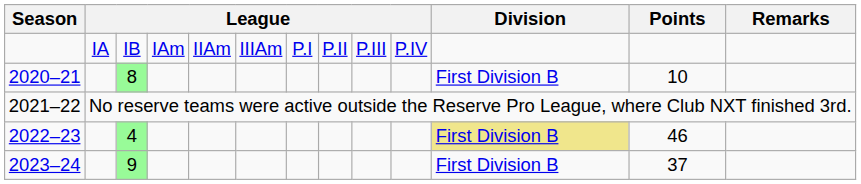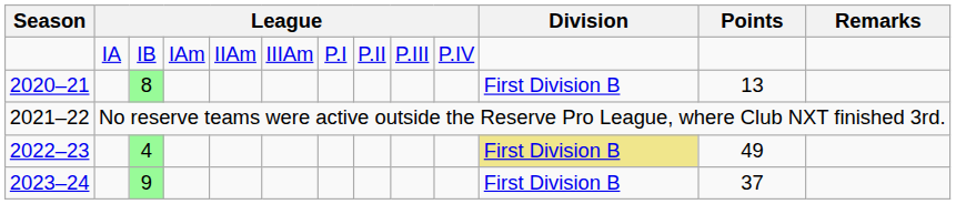 <table class="wikitable">
 <tr>
 <th>Season</th>
 <th colspan="9">League</th>
 <th>Division</th>
 <th align="center">Points</th>
 <th>Remarks</th>
 </tr>
 <tr>
 <td> </td>
 <td align="center" width="20"><a href='#'>IA</a></td>
 <td align="center" width="20"><a href='#'>IB</a></td>
 <td align="center" width="20"><a href='#'>IAm</a></td>
 <td align="center" width="20"><a href='#'>IIAm</a></td>
 <td align="center" width="20"><a href='#'>IIIAm</a></td>
 <td align="center" width="20"><a href='#'>P.I</a></td>
 <td align="center" width="20"><a href='#'>P.II</a></td>
 <td align="center" width="20"><a href='#'>P.III</a></td>
 <td align="center" width="20"><a href='#'>P.IV</a></td>
 <td> </td>
 <td> </td>
 <td> </td>
 </tr>
 <tr>
 <td><a href='#'>2020–21</a></td>
 <td> </td>
 <td bgcolor="#98fb98" align="center">8</td>
 <td> </td>
 <td> </td>
 <td> </td>
 <td> </td>
 <td> </td>
 <td> </td>
 <td> </td>
 <td><a href='#'>First Division B</a></td>
-<td align="center">10</td>
+<td align="center">13</td>
 <td> </td>
 </tr>
 <tr>
 <td>2021–22</td>
 <td colspan="12">No reserve teams were active outside the Reserve Pro League, where Club NXT finished 3rd.</td>
 </tr>
 <tr>
 <td><a href='#'>2022–23</a></td>
 <td> </td>
 <td bgcolor="#98fb98" align="center">4</td>
 <td> </td>
 <td> </td>
 <td> </td>
 <td> </td>
 <td> </td>
 <td> </td>
 <td> </td>
 <td style="background: khaki;"><a href='#'>First Division B</a></td>
-<td align="center">46</td>
+<td align="center">49</td>
 <td> </td>
 </tr>
 <tr>
 <td><a href='#'>2023–24</a></td>
 <td> </td>
 <td bgcolor="#98fb98" align="center">9</td>
 <td> </td>
 <td> </td>
 <td> </td>
 <td> </td>
 <td> </td>
 <td> </td>
 <td> </td>
 <td><a href='#'>First Division B</a></td>
 <td align="center">37</td>
 <td> </td>
 </tr>
 </table>
